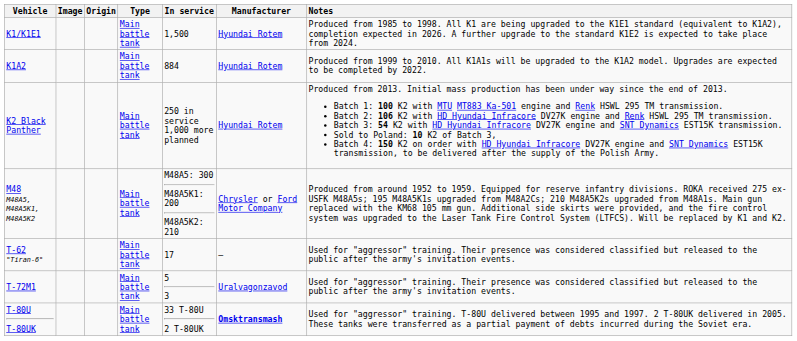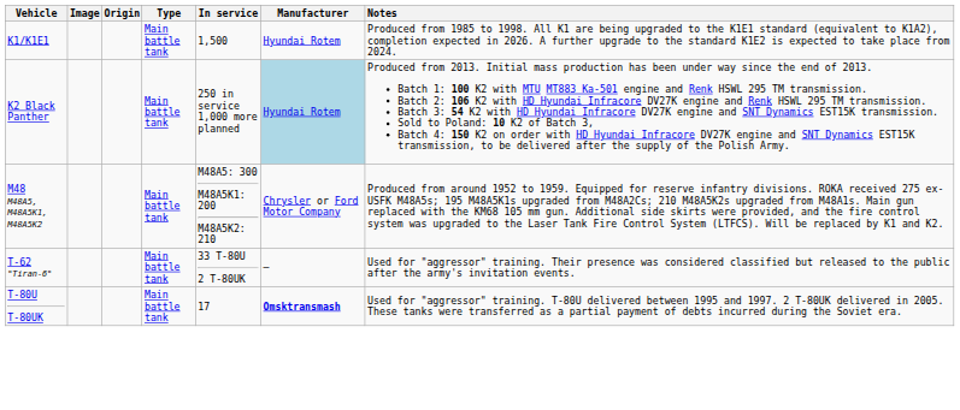 <table class="wikitable sortable">
 <tr>
 <th>Vehicle</th>
 <th>Image</th>
 <th>Origin</th>
 <th>Type</th>
 <th>In service</th>
 <th>Manufacturer</th>
 <th style="text-align:left">Notes</th>
 </tr>
 <tr>
 <td><a href='#'>K1/K1E1</a></td>
 <td></td>
 <td></td>
 <td><a href='#'>Main battle tank</a></td>
 <td>1,500</td>
 <td><a href='#'>Hyundai Rotem</a></td>
 <td>Produced from 1985 to 1998. All K1 are being upgraded to the K1E1 standard (equivalent to K1A2), completion expected in 2026. A further upgrade to the standard K1E2 is expected to take place from 2024.</td>
 </tr>
 <tr>
-<td><a href='#'>K1A2</a></td>
-<td></td>
-<td></td>
-<td><a href='#'>Main battle tank</a></td>
-<td>884</td>
-<td><a href='#'>Hyundai Rotem</a></td>
-<td>Produced from 1999 to 2010. All K1A1s will be upgraded to the K1A2 model. Upgrades are expected to be completed by 2022.</td>
-</tr>
-<tr>
 <td><a href='#'>K2 Black Panther</a></td>
 <td></td>
 <td></td>
 <td><a href='#'>Main battle tank</a></td>
 <td>250 in service<br>1,000 more planned</td>
-<td><a href='#'>Hyundai Rotem</a></td>
+<td style="background: lightblue;"><a href='#'>Hyundai Rotem</a></td>
 <td>Produced from 2013. Initial mass production has been under way since the end of 2013.<br><ul><li>Batch 1: <strong>100</strong> K2 with <a href='#'>MTU</a> <a href='#'>MT883 Ka-501</a> engine and <a href='#'>Renk</a> HSWL 295 TM transmission. </li><li>Batch 2: <strong>106</strong> K2 with <a href='#'>HD Hyundai Infracore</a> DV27K engine and <a href='#'>Renk</a> HSWL 295 TM transmission. </li><li>Batch 3: <strong>54</strong> K2 with <a href='#'>HD Hyundai Infracore</a> DV27K engine and <a href='#'>SNT Dynamics</a> EST15K transmission. </li><li>Sold to Poland: <strong>10</strong> K2 of Batch 3, </li><li>Batch 4: <strong>150</strong> K2 on order with <a href='#'>HD Hyundai Infracore</a> DV27K engine and <a href='#'>SNT Dynamics</a> EST15K transmission, to be delivered after the supply of the Polish Army. </li></ul></td>
 </tr>
 <tr>
 <td><a href='#'>M48</a><br><small><em>M48A5, M48A5K1, M48A5K2</em></small></td>
 <td></td>
 <td><br></td>
 <td><a href='#'>Main battle tank</a></td>
 <td>M48A5: 300<hr>M48A5K1: 200<hr>M48A5K2: 210</td>
 <td><a href='#'>Chrysler</a> or <a href='#'>Ford Motor Company</a></td>
 <td>Produced from around 1952 to 1959. Equipped for reserve infantry divisions. ROKA received 275 ex-USFK M48A5s; 195 M48A5K1s upgraded from M48A2Cs; 210 M48A5K2s upgraded from M48A1s. Main gun replaced with the KM68 105 mm gun. Additional side skirts were provided, and the fire control system was upgraded to the Laser Tank Fire Control System (LTFCS). Will be replaced by K1 and K2.</td>
 </tr>
 <tr>
 <td><a href='#'>T-62</a><br><small><em>"Tiran-6"</em></small></td>
 <td></td>
 <td></td>
 <td><a href='#'>Main battle tank</a></td>
-<td>17</td>
+<td>33 T-80U<hr>2 T-80UK</td>
 <td>—</td>
-<td>Used for "aggressor" training. Their presence was considered classified but released to the public after the army's invitation events.</td>
-</tr>
-<tr>
-<td><a href='#'>T-72M1</a></td>
-<td></td>
-<td></td>
-<td><a href='#'>Main battle tank</a></td>
-<td>5  <hr>3</td>
-<td><a href='#'>Uralvagonzavod</a></td>
 <td>Used for "aggressor" training. Their presence was considered classified but released to the public after the army's invitation events.</td>
 </tr>
 <tr>
 <td><a href='#'>T-80U</a><hr><a href='#'>T-80UK</a></td>
 <td></td>
 <td></td>
 <td><a href='#'>Main battle tank</a></td>
-<td>33 T-80U<hr>2 T-80UK</td>
+<td>17</td>
 <td><strong><a href='#'>Omsktransmash</a></strong></td>
 <td>Used for "aggressor" training. T-80U delivered between 1995 and 1997. 2 T-80UK delivered in 2005. These tanks were transferred as a partial payment of debts incurred during the Soviet era.</td>
 </tr>
 </table>
